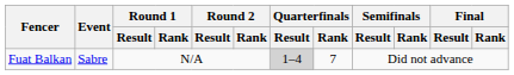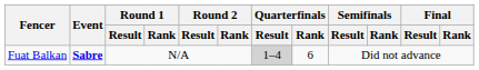 <table class=wikitable style="font-size:90%">
 <tr>
 <th rowspan=2>Fencer</th>
 <th rowspan=2>Event</th>
 <th colspan=2>Round 1</th>
 <th colspan=2>Round 2</th>
 <th colspan=2>Quarterfinals</th>
 <th colspan=2>Semifinals</th>
 <th colspan=2>Final</th>
 </tr>
 <tr>
 <th>Result</th>
 <th>Rank</th>
 <th>Result</th>
 <th>Rank</th>
 <th>Result</th>
 <th>Rank</th>
 <th>Result</th>
 <th>Rank</th>
 <th>Result</th>
 <th>Rank</th>
 </tr>
 <tr>
 <td><a href='#'>Fuat Balkan</a></td>
-<td><a href='#'>Sabre</a></td>
+<td><strong><a href='#'>Sabre</a></strong></td>
 <td align=center colspan=4>N/A</td>
 <td align=center style="background: lightgrey;">1–4</td>
-<td align=center>7</td>
+<td align=center>6</td>
 <td align=center colspan=4>Did not advance</td>
 </tr>
 </table>
